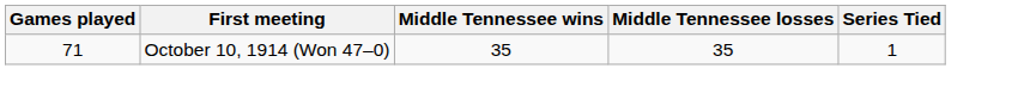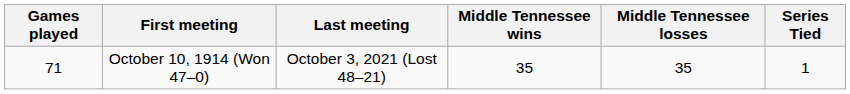 <table class="wikitable">
 <tr>
 <th>Games played</th>
 <th>First meeting</th>
+<th>Last meeting</th>
 <th>Middle Tennessee wins</th>
 <th>Middle Tennessee losses</th>
 <th>Series Tied</th>
 </tr>
 <tr style="text-align:center;">
 <td>71</td>
 <td>October 10, 1914 (Won 47–0)</td>
+<td>October 3, 2021 (Lost 48–21)</td>
 <td>35</td>
 <td>35</td>
 <td>1</td>
 </tr>
 </table>
